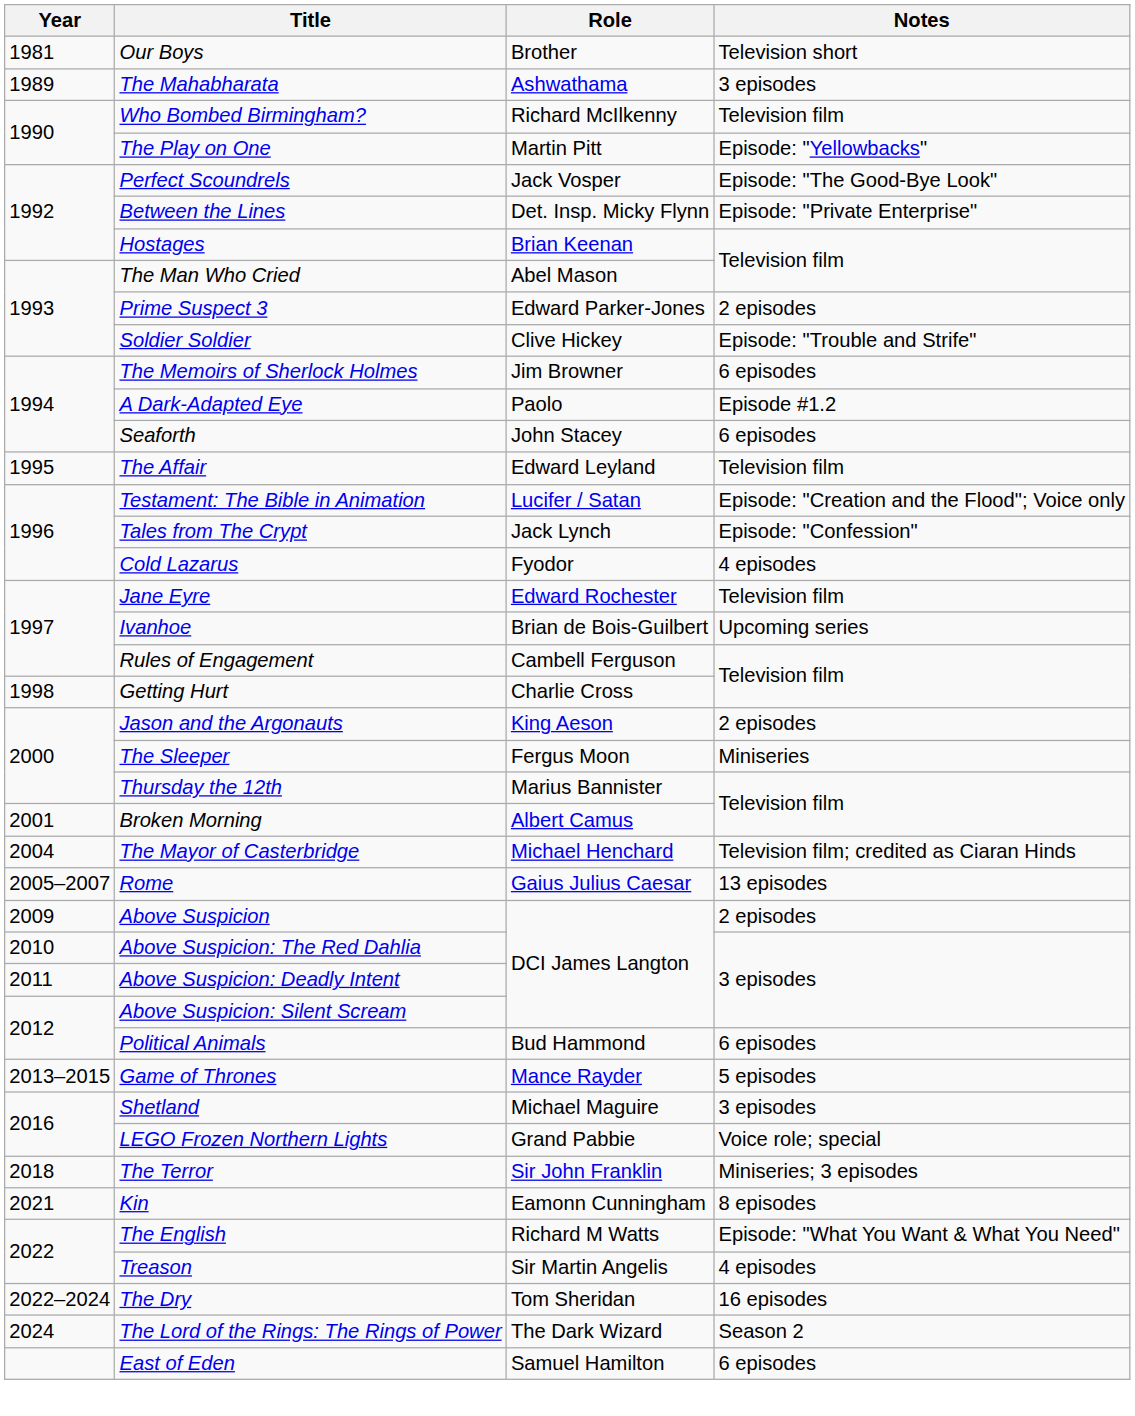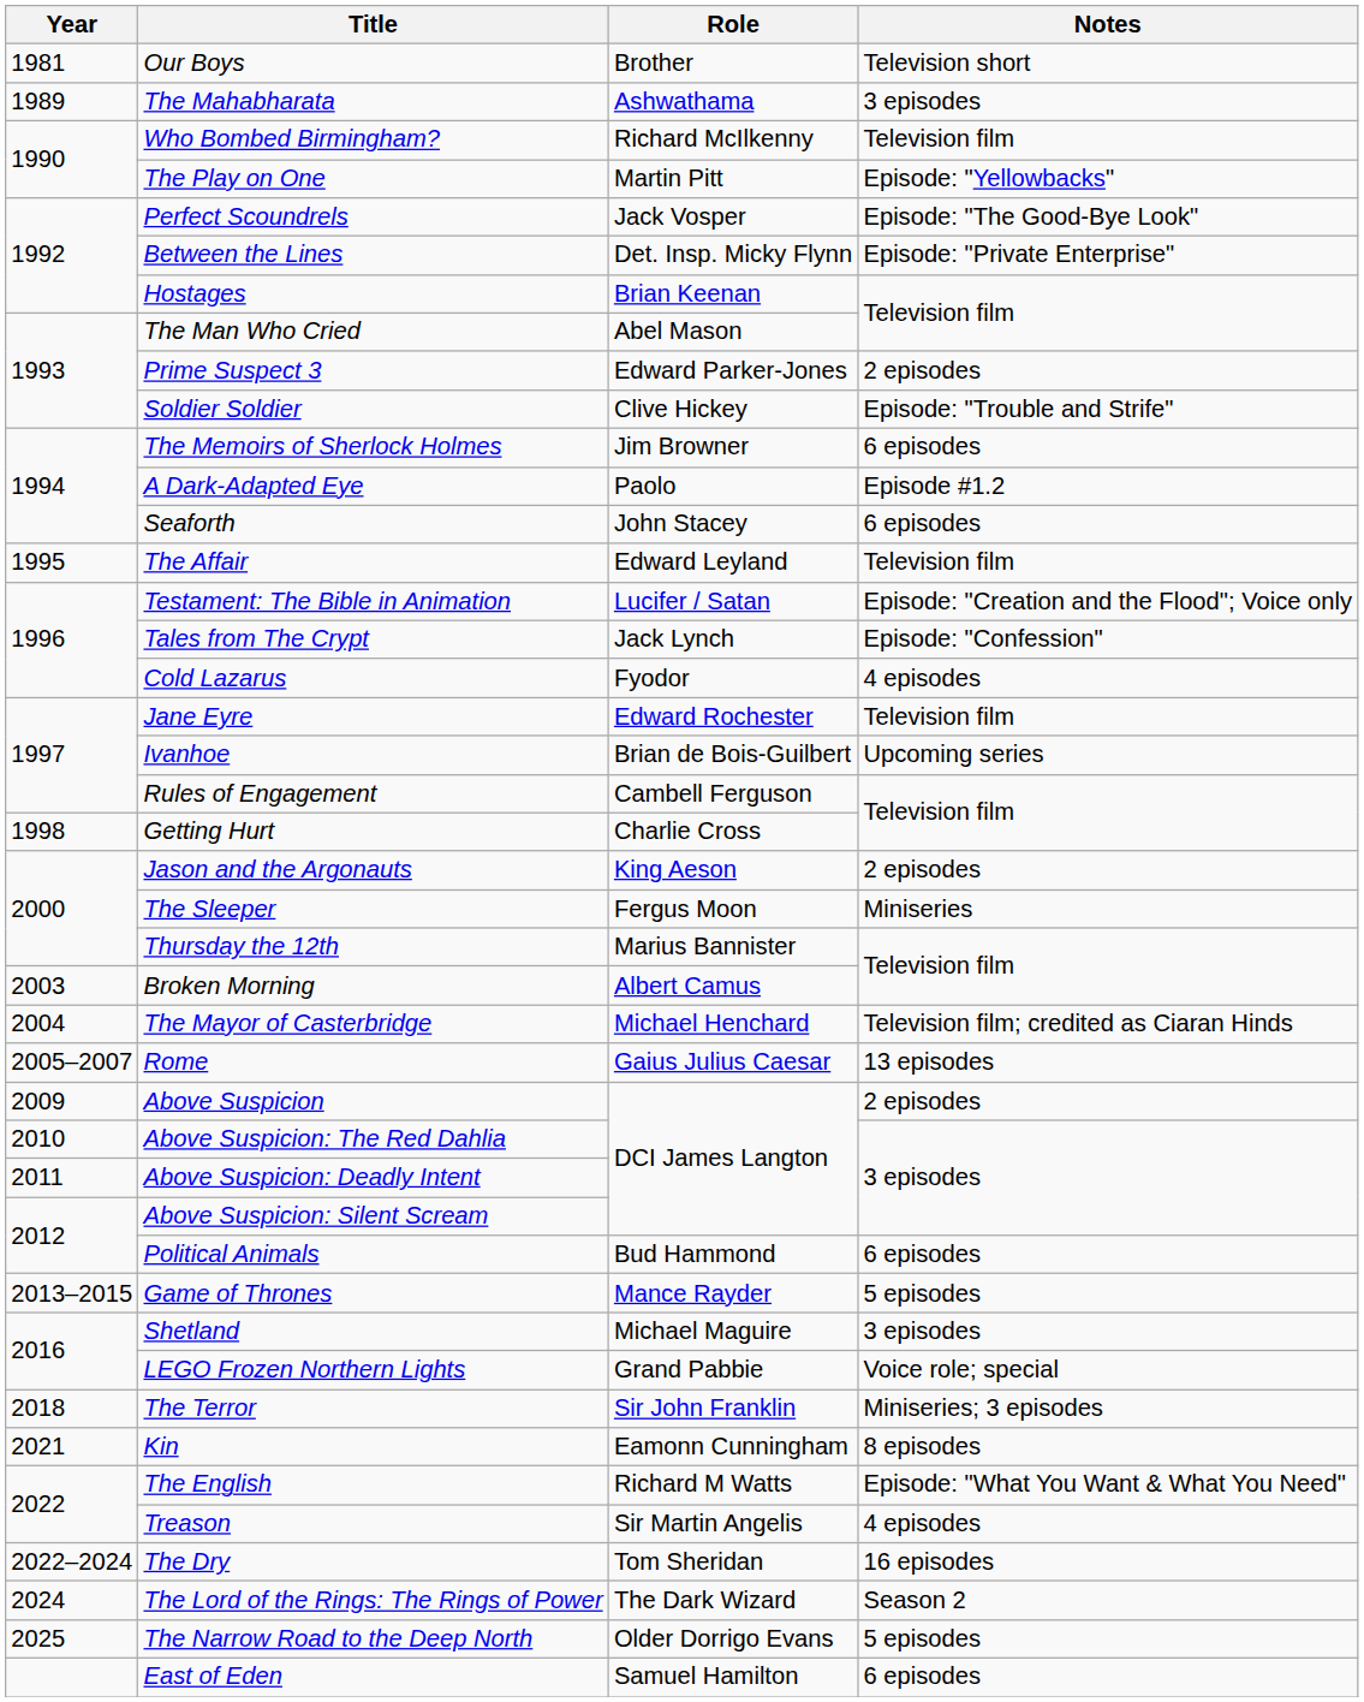 <table class="wikitable sortable unsortable">
 <tr>
 <th>Year</th>
 <th>Title</th>
 <th>Role</th>
 <th>Notes</th>
 </tr>
 <tr>
 <td>1981</td>
 <td><em>Our Boys</em></td>
 <td>Brother</td>
 <td>Television short</td>
 </tr>
 <tr>
 <td>1989</td>
 <td><em><a href='#'>The Mahabharata</a></em></td>
 <td><a href='#'>Ashwathama</a></td>
 <td>3 episodes</td>
 </tr>
 <tr>
 <td rowspan=2>1990</td>
 <td><em><a href='#'>Who Bombed Birmingham?</a></em></td>
 <td>Richard McIlkenny</td>
 <td>Television film</td>
 </tr>
 <tr>
 <td><em><a href='#'>The Play on One</a></em></td>
 <td>Martin Pitt</td>
 <td>Episode: "<a href='#'>Yellowbacks</a>"</td>
 </tr>
 <tr>
 <td rowspan=3>1992</td>
 <td><em><a href='#'>Perfect Scoundrels</a></em></td>
 <td>Jack Vosper</td>
 <td>Episode: "The Good-Bye Look"</td>
 </tr>
 <tr>
 <td><em><a href='#'>Between the Lines</a></em></td>
 <td>Det. Insp. Micky Flynn</td>
 <td>Episode: "Private Enterprise"</td>
 </tr>
 <tr>
 <td><em><a href='#'>Hostages</a></em></td>
 <td><a href='#'>Brian Keenan</a></td>
 <td rowspan=2>Television film</td>
 </tr>
 <tr>
 <td rowspan=3>1993</td>
 <td><em>The Man Who Cried</em></td>
 <td>Abel Mason</td>
 </tr>
 <tr>
 <td><em><a href='#'>Prime Suspect 3</a></em></td>
 <td>Edward Parker-Jones</td>
 <td>2 episodes</td>
 </tr>
 <tr>
 <td><em><a href='#'>Soldier Soldier</a></em></td>
 <td>Clive Hickey</td>
 <td>Episode: "Trouble and Strife"</td>
 </tr>
 <tr>
 <td rowspan=3>1994</td>
 <td><em><a href='#'>The Memoirs of Sherlock Holmes</a></em></td>
 <td>Jim Browner</td>
 <td>6 episodes</td>
 </tr>
 <tr>
 <td><em><a href='#'>A Dark-Adapted Eye</a></em></td>
 <td>Paolo</td>
 <td>Episode #1.2</td>
 </tr>
 <tr>
 <td><em>Seaforth</em></td>
 <td>John Stacey</td>
 <td>6 episodes</td>
 </tr>
 <tr>
 <td>1995</td>
 <td><em><a href='#'>The Affair</a></em></td>
 <td>Edward Leyland</td>
 <td>Television film</td>
 </tr>
 <tr>
 <td rowspan=3>1996</td>
 <td><em><a href='#'>Testament: The Bible in Animation</a></em></td>
 <td><a href='#'>Lucifer / Satan</a></td>
 <td>Episode: "Creation and the Flood"; Voice only</td>
 </tr>
 <tr>
 <td><em><a href='#'>Tales from The Crypt</a></em></td>
 <td>Jack Lynch</td>
 <td>Episode: "Confession"</td>
 </tr>
 <tr>
 <td><em><a href='#'>Cold Lazarus</a></em></td>
 <td>Fyodor</td>
 <td>4 episodes</td>
 </tr>
 <tr>
 <td rowspan=3>1997</td>
 <td><em><a href='#'>Jane Eyre</a></em></td>
 <td><a href='#'>Edward Rochester</a></td>
 <td>Television film</td>
 </tr>
 <tr>
 <td><em><a href='#'>Ivanhoe</a></em></td>
 <td>Brian de Bois-Guilbert</td>
 <td>Upcoming series</td>
 </tr>
 <tr>
 <td><em>Rules of Engagement</em></td>
 <td>Cambell Ferguson</td>
 <td rowspan=2>Television film</td>
 </tr>
 <tr>
 <td>1998</td>
 <td><em>Getting Hurt</em></td>
 <td>Charlie Cross</td>
 </tr>
 <tr>
 <td rowspan=3>2000</td>
 <td><em><a href='#'>Jason and the Argonauts</a></em></td>
 <td><a href='#'>King Aeson</a></td>
 <td>2 episodes</td>
 </tr>
 <tr>
 <td><em><a href='#'>The Sleeper</a></em></td>
 <td>Fergus Moon</td>
 <td>Miniseries</td>
 </tr>
 <tr>
 <td><em><a href='#'>Thursday the 12th</a></em></td>
 <td>Marius Bannister</td>
 <td rowspan=2>Television film</td>
 </tr>
 <tr>
-<td>2001</td>
+<td>2003</td>
 <td><em>Broken Morning</em></td>
 <td><a href='#'>Albert Camus</a></td>
 </tr>
 <tr>
 <td>2004</td>
 <td><em><a href='#'>The Mayor of Casterbridge</a></em></td>
 <td><a href='#'>Michael Henchard</a></td>
 <td>Television film; credited as Ciaran Hinds</td>
 </tr>
 <tr>
 <td>2005–2007</td>
 <td><em><a href='#'>Rome</a></em></td>
 <td><a href='#'>Gaius Julius Caesar</a></td>
 <td>13 episodes</td>
 </tr>
 <tr>
 <td>2009</td>
 <td><em><a href='#'>Above Suspicion</a></em></td>
 <td rowspan=4>DCI James Langton</td>
 <td>2 episodes</td>
 </tr>
 <tr>
 <td>2010</td>
 <td><em><a href='#'>Above Suspicion: The Red Dahlia</a></em></td>
 <td rowspan=3>3 episodes</td>
 </tr>
 <tr>
 <td>2011</td>
 <td><em><a href='#'>Above Suspicion: Deadly Intent</a></em></td>
 </tr>
 <tr>
 <td rowspan=2>2012</td>
 <td><em><a href='#'>Above Suspicion: Silent Scream</a></em></td>
 </tr>
 <tr>
 <td><em><a href='#'>Political Animals</a></em></td>
 <td>Bud Hammond</td>
 <td>6 episodes</td>
 </tr>
 <tr>
 <td>2013–2015</td>
 <td><em><a href='#'>Game of Thrones</a></em></td>
 <td><a href='#'>Mance Rayder</a></td>
 <td>5 episodes</td>
 </tr>
 <tr>
 <td rowspan=2>2016</td>
 <td><em><a href='#'>Shetland</a></em></td>
 <td>Michael Maguire</td>
 <td>3 episodes</td>
 </tr>
 <tr>
 <td><em><a href='#'>LEGO Frozen Northern Lights</a></em></td>
 <td>Grand Pabbie</td>
 <td>Voice role; special</td>
 </tr>
 <tr>
 <td>2018</td>
 <td><em><a href='#'>The Terror</a></em></td>
 <td><a href='#'>Sir John Franklin</a></td>
 <td>Miniseries; 3 episodes</td>
 </tr>
 <tr>
 <td>2021</td>
 <td><em><a href='#'>Kin</a></em></td>
 <td>Eamonn Cunningham</td>
 <td>8 episodes</td>
 </tr>
 <tr>
 <td rowspan="2">2022</td>
 <td><em><a href='#'>The English</a></em></td>
 <td>Richard M Watts</td>
 <td>Episode: "What You Want & What You Need"</td>
 </tr>
 <tr>
 <td><em><a href='#'>Treason</a></em></td>
 <td>Sir Martin Angelis</td>
 <td>4 episodes</td>
 </tr>
 <tr>
 <td>2022–2024</td>
 <td><em><a href='#'>The Dry</a></em></td>
 <td>Tom Sheridan</td>
 <td>16 episodes</td>
 </tr>
 <tr>
 <td>2024</td>
 <td><em><a href='#'>The Lord of the Rings: The Rings of Power</a></em></td>
 <td>The Dark Wizard</td>
 <td>Season 2 </td>
 </tr>
 <tr>
+<td>2025</td>
+<td><em><a href='#'>The Narrow Road to the Deep North</a></em></td>
+<td>Older Dorrigo Evans</td>
+<td>5 episodes</td>
+</tr>
+<tr>
 <td></td>
 <td><em><a href='#'>East of Eden</a></em></td>
 <td>Samuel Hamilton</td>
 <td>6 episodes</td>
 </tr>
 </table>
